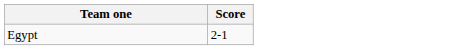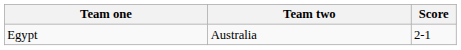 <table class="wikitable">
 <tr>
 <th width=250>Team one</th>
+<th width=250>Team two</th>
 <th width=50>Score</th>
 </tr>
 <tr>
 <td> Egypt</td>
+<td> Australia</td>
 <td>2-1</td>
 </tr>
 </table>
